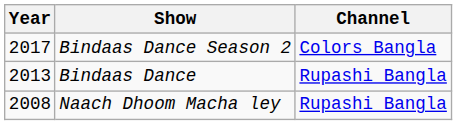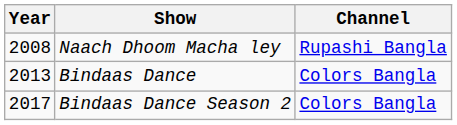 <table class="wikitable sortable">
 <tr>
 <th>Year</th>
 <th>Show</th>
 <th>Channel</th>
 </tr>
 <tr>
+<td>2008</td>
+<td><em>Naach Dhoom Macha ley</em></td>
+<td><a href='#'>Rupashi Bangla</a></td>
+</tr>
+<tr>
+<td>2013</td>
+<td><em>Bindaas Dance</em></td>
+<td><a href='#'>Colors Bangla</a></td>
+</tr>
+<tr>
 <td>2017</td>
 <td><em>Bindaas Dance Season 2</em></td>
 <td><a href='#'>Colors Bangla</a></td>
 </tr>
-<tr>
-<td>2013</td>
-<td><em>Bindaas Dance</em></td>
-<td><a href='#'>Rupashi Bangla</a></td>
-</tr>
-<tr>
-<td>2008</td>
-<td><em>Naach Dhoom Macha ley</em></td>
-<td><a href='#'>Rupashi Bangla</a></td>
-</tr>
 </table>
